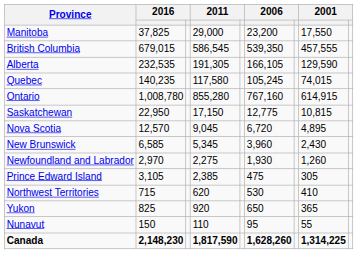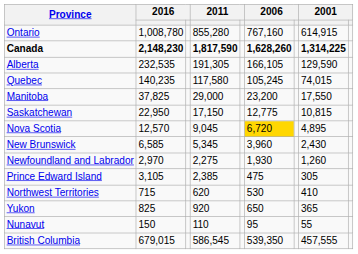 <table class="wikitable sortable">
 <tr>
 <th rowspan="2"><a href='#'>Province</a></th>
 <th colspan="2">2016</th>
 <th colspan="2">2011</th>
 <th colspan="2">2006</th>
 <th colspan="2">2001</th>
 </tr>
 <tr>
 <th><a href='#'></a></th>
 <th></th>
 <th></th>
 <th></th>
 <th></th>
 <th></th>
 <th></th>
 <th></th>
 </tr>
 <tr>
-<td> <a href='#'>Manitoba</a></td>
-<td>37,825</td>
+<td> <a href='#'>Ontario</a></td>
+<td>1,008,780</td>
 <td></td>
-<td>29,000</td>
+<td>855,280</td>
 <td></td>
-<td>23,200</td>
+<td>767,160</td>
 <td></td>
-<td>17,550</td>
+<td>614,915</td>
 <td></td>
 </tr>
 <tr>
-<td> <a href='#'>British Columbia</a></td>
-<td>679,015</td>
-<td></td>
-<td>586,545</td>
-<td></td>
-<td>539,350</td>
-<td></td>
-<td>457,555</td>
-<td></td>
+<td> <strong>Canada</strong></td>
+<td><strong>2,148,230</strong></td>
+<td><strong></strong></td>
+<td><strong>1,817,590</strong></td>
+<td><strong></strong></td>
+<td><strong>1,628,260</strong></td>
+<td><strong></strong></td>
+<td><strong>1,314,225</strong></td>
+<td><strong></strong></td>
 </tr>
 <tr>
 <td> <a href='#'>Alberta</a></td>
 <td>232,535</td>
 <td></td>
 <td>191,305</td>
 <td></td>
 <td>166,105</td>
 <td></td>
 <td>129,590</td>
 <td></td>
 </tr>
 <tr>
 <td> <a href='#'>Quebec</a></td>
 <td>140,235</td>
 <td></td>
 <td>117,580</td>
 <td></td>
 <td>105,245</td>
 <td></td>
 <td>74,015</td>
 <td></td>
 </tr>
 <tr>
-<td> <a href='#'>Ontario</a></td>
-<td>1,008,780</td>
+<td> <a href='#'>Manitoba</a></td>
+<td>37,825</td>
 <td></td>
-<td>855,280</td>
+<td>29,000</td>
 <td></td>
-<td>767,160</td>
+<td>23,200</td>
 <td></td>
-<td>614,915</td>
+<td>17,550</td>
 <td></td>
 </tr>
 <tr>
 <td> <a href='#'>Saskatchewan</a></td>
 <td>22,950</td>
 <td></td>
 <td>17,150</td>
 <td></td>
 <td>12,775</td>
 <td></td>
 <td>10,815</td>
 <td></td>
 </tr>
 <tr>
 <td> <a href='#'>Nova Scotia</a></td>
 <td>12,570</td>
 <td></td>
 <td>9,045</td>
 <td></td>
-<td>6,720</td>
+<td style="background: gold;">6,720</td>
 <td></td>
 <td>4,895</td>
 <td></td>
 </tr>
 <tr>
 <td> <a href='#'>New Brunswick</a></td>
 <td>6,585</td>
 <td></td>
 <td>5,345</td>
 <td></td>
 <td>3,960</td>
 <td></td>
 <td>2,430</td>
 <td></td>
 </tr>
 <tr>
 <td> <a href='#'>Newfoundland and Labrador</a></td>
 <td>2,970</td>
 <td></td>
 <td>2,275</td>
 <td></td>
 <td>1,930</td>
 <td></td>
 <td>1,260</td>
 <td></td>
 </tr>
 <tr>
 <td> <a href='#'>Prince Edward Island</a></td>
 <td>3,105</td>
 <td></td>
 <td>2,385</td>
 <td></td>
 <td>475</td>
 <td></td>
 <td>305</td>
 <td></td>
 </tr>
 <tr>
 <td> <a href='#'>Northwest Territories</a></td>
 <td>715</td>
 <td></td>
 <td>620</td>
 <td></td>
 <td>530</td>
 <td></td>
 <td>410</td>
 <td></td>
 </tr>
 <tr>
 <td> <a href='#'>Yukon</a></td>
 <td>825</td>
 <td></td>
 <td>920</td>
 <td></td>
 <td>650</td>
 <td></td>
 <td>365</td>
 <td></td>
 </tr>
 <tr>
 <td> <a href='#'>Nunavut</a></td>
 <td>150</td>
 <td></td>
 <td>110</td>
 <td></td>
 <td>95</td>
 <td></td>
 <td>55</td>
 <td></td>
 </tr>
 <tr>
-<td> <strong>Canada</strong></td>
-<td><strong>2,148,230</strong></td>
-<td><strong></strong></td>
-<td><strong>1,817,590</strong></td>
-<td><strong></strong></td>
-<td><strong>1,628,260</strong></td>
-<td><strong></strong></td>
-<td><strong>1,314,225</strong></td>
-<td><strong></strong></td>
+<td> <a href='#'>British Columbia</a></td>
+<td>679,015</td>
+<td></td>
+<td>586,545</td>
+<td></td>
+<td>539,350</td>
+<td></td>
+<td>457,555</td>
+<td></td>
 </tr>
 </table>
